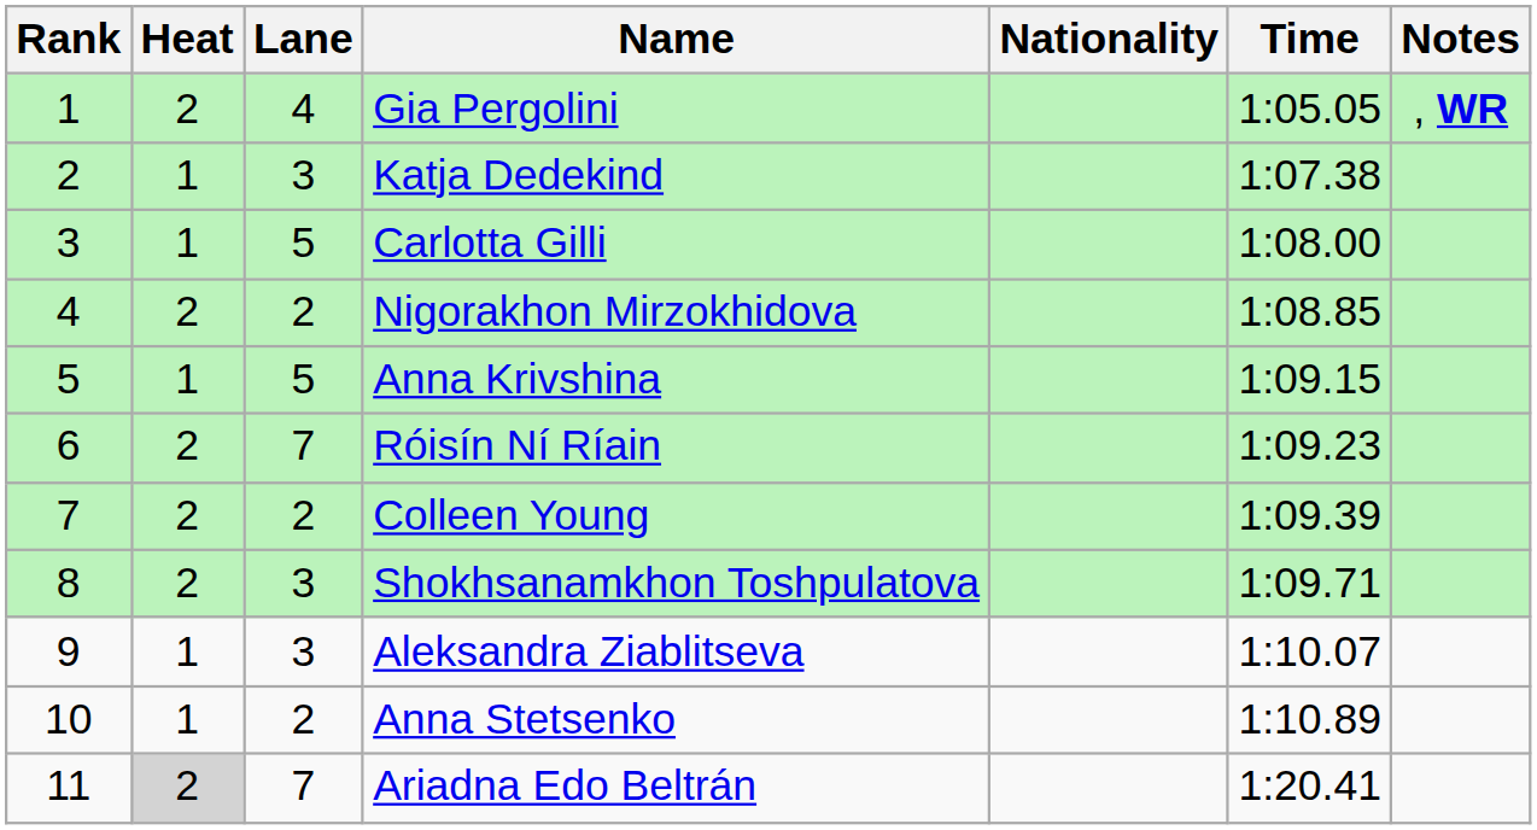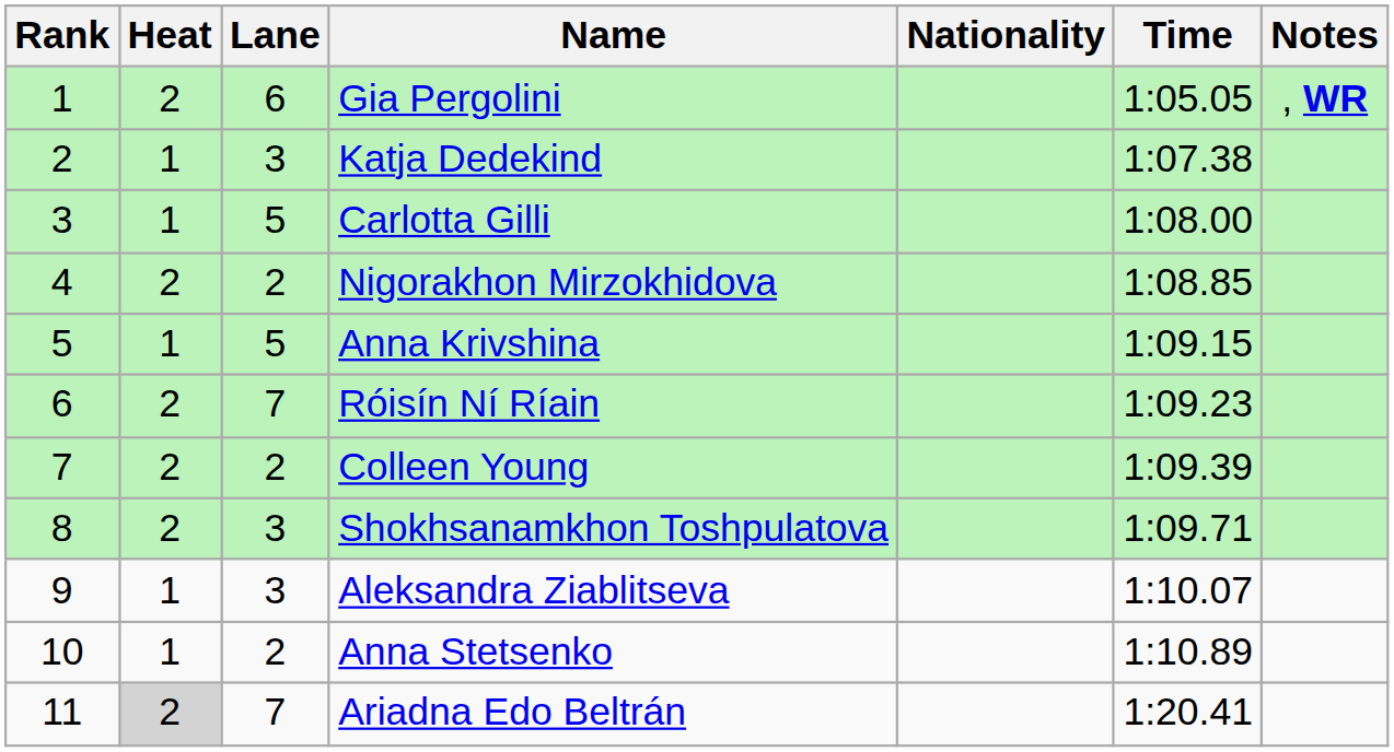 <table class="wikitable sortable" style="text-align:center">
 <tr>
 <th>Rank</th>
 <th>Heat</th>
 <th>Lane</th>
 <th>Name</th>
 <th>Nationality</th>
 <th>Time</th>
 <th>Notes</th>
 </tr>
 <tr bgcolor=bbf3bb>
 <td>1</td>
 <td>2</td>
-<td>4</td>
+<td>6</td>
 <td align=left><a href='#'>Gia Pergolini</a></td>
 <td align=left></td>
 <td>1:05.05</td>
 <td>, <strong><a href='#'>WR</a></strong></td>
 </tr>
 <tr bgcolor=bbf3bb>
 <td>2</td>
 <td>1</td>
 <td>3</td>
 <td align=left><a href='#'>Katja Dedekind</a></td>
 <td align=left></td>
 <td>1:07.38</td>
 <td></td>
 </tr>
 <tr bgcolor=bbf3bb>
 <td>3</td>
 <td>1</td>
 <td>5</td>
 <td align=left><a href='#'>Carlotta Gilli</a></td>
 <td align=left></td>
 <td>1:08.00</td>
 <td></td>
 </tr>
 <tr bgcolor=bbf3bb>
 <td>4</td>
 <td>2</td>
 <td>2</td>
 <td align=left><a href='#'>Nigorakhon Mirzokhidova</a></td>
 <td align=left></td>
 <td>1:08.85</td>
 <td></td>
 </tr>
 <tr bgcolor=bbf3bb>
 <td>5</td>
 <td>1</td>
 <td>5</td>
 <td align=left><a href='#'>Anna Krivshina</a></td>
 <td align=left></td>
 <td>1:09.15</td>
 <td></td>
 </tr>
 <tr bgcolor=bbf3bb>
 <td>6</td>
 <td>2</td>
 <td>7</td>
 <td align=left><a href='#'>Róisín Ní Ríain</a></td>
 <td align=left></td>
 <td>1:09.23</td>
 <td></td>
 </tr>
 <tr bgcolor=bbf3bb>
 <td>7</td>
 <td>2</td>
 <td>2</td>
 <td align=left><a href='#'>Colleen Young</a></td>
 <td align=left></td>
 <td>1:09.39</td>
 <td></td>
 </tr>
 <tr bgcolor=bbf3bb>
 <td>8</td>
 <td>2</td>
 <td>3</td>
 <td align=left><a href='#'>Shokhsanamkhon Toshpulatova</a></td>
 <td align=left></td>
 <td>1:09.71</td>
 <td></td>
 </tr>
 <tr>
 <td>9</td>
 <td>1</td>
 <td>3</td>
 <td align=left><a href='#'>Aleksandra Ziablitseva</a></td>
 <td align=left></td>
 <td>1:10.07</td>
 <td></td>
 </tr>
 <tr>
 <td>10</td>
 <td>1</td>
 <td>2</td>
 <td align=left><a href='#'>Anna Stetsenko</a></td>
 <td align=left></td>
 <td>1:10.89</td>
 <td></td>
 </tr>
 <tr>
 <td>11</td>
 <td style="background: lightgrey;">2</td>
 <td>7</td>
 <td align=left><a href='#'>Ariadna Edo Beltrán</a></td>
 <td align=left></td>
 <td>1:20.41</td>
 <td></td>
 </tr>
 </table>
